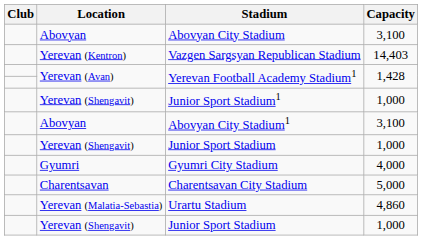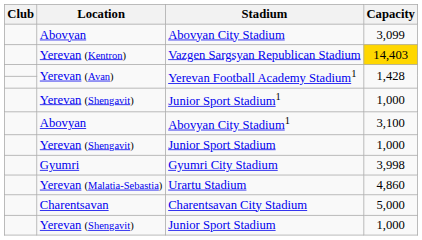 <table class="wikitable sortable">
 <tr>
 <th>Club</th>
 <th>Location</th>
 <th>Stadium</th>
 <th>Capacity</th>
 </tr>
 <tr>
 <td></td>
 <td><a href='#'>Abovyan</a></td>
 <td><a href='#'>Abovyan City Stadium</a></td>
-<td style="text-align:center;">3,100</td>
+<td style="text-align:center;">3,099</td>
 </tr>
 <tr>
 <td></td>
 <td><a href='#'>Yerevan</a> <small>(<a href='#'>Kentron</a>)</small></td>
 <td><a href='#'>Vazgen Sargsyan Republican Stadium</a></td>
-<td style="text-align:center;">14,403</td>
+<td style="background: gold; text-align:center;">14,403</td>
 </tr>
 <tr>
 <td></td>
 <td rowspan=2><a href='#'>Yerevan</a> <small>(<a href='#'>Avan</a>)</small></td>
 <td rowspan=2><a href='#'>Yerevan Football Academy Stadium</a><sup>1</sup></td>
 <td style="text-align:center;" rowspan=2>1,428</td>
 </tr>
 <tr>
 <td></td>
 </tr>
 <tr>
 <td></td>
 <td><a href='#'>Yerevan</a> <small>(<a href='#'>Shengavit</a>)</small></td>
 <td><a href='#'>Junior Sport Stadium</a><sup>1</sup></td>
 <td style="text-align:center;">1,000</td>
 </tr>
 <tr>
 <td></td>
 <td><a href='#'>Abovyan</a></td>
 <td><a href='#'>Abovyan City Stadium</a><sup>1</sup></td>
 <td style="text-align:center;">3,100</td>
 </tr>
 <tr>
 <td></td>
 <td><a href='#'>Yerevan</a> <small>(<a href='#'>Shengavit</a>)</small></td>
 <td><a href='#'>Junior Sport Stadium</a></td>
 <td style="text-align:center;">1,000</td>
 </tr>
 <tr>
 <td></td>
 <td><a href='#'>Gyumri</a></td>
 <td><a href='#'>Gyumri City Stadium</a></td>
-<td style="text-align:center;">4,000</td>
+<td style="text-align:center;">3,998</td>
+</tr>
+<tr>
+<td></td>
+<td><a href='#'>Yerevan</a> <small>(<a href='#'>Malatia-Sebastia</a>)</small></td>
+<td><a href='#'>Urartu Stadium</a></td>
+<td style="text-align:center;">4,860</td>
 </tr>
 <tr>
 <td></td>
 <td><a href='#'>Charentsavan</a></td>
 <td><a href='#'>Charentsavan City Stadium</a></td>
 <td style="text-align:center;">5,000</td>
 </tr>
 <tr>
 <td></td>
-<td><a href='#'>Yerevan</a> <small>(<a href='#'>Malatia-Sebastia</a>)</small></td>
-<td><a href='#'>Urartu Stadium</a></td>
-<td style="text-align:center;">4,860</td>
-</tr>
-<tr>
-<td></td>
 <td><a href='#'>Yerevan</a> <small>(<a href='#'>Shengavit</a>)</small></td>
 <td><a href='#'>Junior Sport Stadium</a></td>
 <td style="text-align:center;">1,000</td>
 </tr>
 </table>
